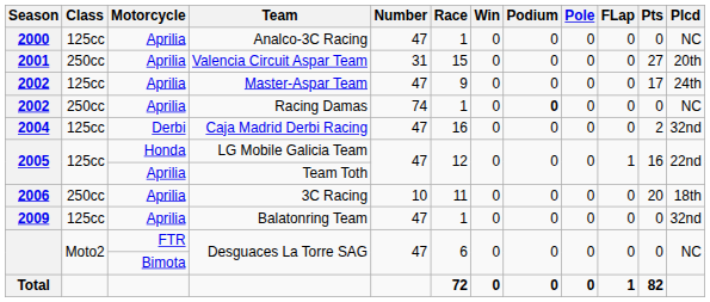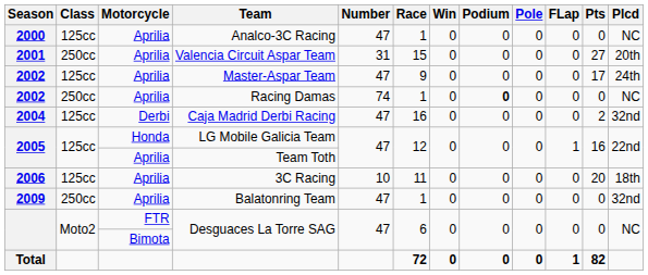 <table class="wikitable" style=text-align:right>
 <tr>
 <th>Season</th>
 <th>Class</th>
 <th>Motorcycle</th>
 <th>Team</th>
 <th>Number</th>
 <th>Race</th>
 <th>Win</th>
 <th>Podium</th>
 <th><a href='#'>Pole</a></th>
 <th>FLap</th>
 <th>Pts</th>
 <th>Plcd</th>
 </tr>
 <tr>
 <th><a href='#'>2000</a></th>
 <td>125cc</td>
 <td><a href='#'>Aprilia</a></td>
 <td>Analco-3C Racing</td>
 <td>47</td>
 <td>1</td>
 <td>0</td>
 <td>0</td>
 <td>0</td>
 <td>0</td>
 <td>0</td>
 <td>NC</td>
 </tr>
 <tr>
 <th><a href='#'>2001</a></th>
 <td>250cc</td>
 <td><a href='#'>Aprilia</a></td>
 <td><a href='#'>Valencia Circuit Aspar Team</a></td>
 <td>31</td>
 <td>15</td>
 <td>0</td>
 <td>0</td>
 <td>0</td>
 <td>0</td>
 <td>27</td>
 <td>20th</td>
 </tr>
 <tr>
 <th><a href='#'>2002</a></th>
 <td>125cc</td>
 <td><a href='#'>Aprilia</a></td>
 <td><a href='#'>Master-Aspar Team</a></td>
 <td>47</td>
 <td>9</td>
 <td>0</td>
 <td>0</td>
 <td>0</td>
 <td>0</td>
 <td>17</td>
 <td>24th</td>
 </tr>
 <tr>
 <th><a href='#'>2002</a></th>
 <td>250cc</td>
 <td><a href='#'>Aprilia</a></td>
 <td>Racing Damas</td>
 <td>74</td>
 <td>1</td>
 <td>0</td>
 <td><strong>0</strong></td>
 <td>0</td>
 <td>0</td>
 <td>0</td>
 <td>NC</td>
 </tr>
 <tr>
 <th><a href='#'>2004</a></th>
 <td>125cc</td>
 <td><a href='#'>Derbi</a></td>
 <td><a href='#'>Caja Madrid Derbi Racing</a></td>
 <td>47</td>
 <td>16</td>
 <td>0</td>
 <td>0</td>
 <td>0</td>
 <td>0</td>
 <td>2</td>
 <td>32nd</td>
 </tr>
 <tr>
 <th rowspan=2><a href='#'>2005</a></th>
 <td rowspan=2>125cc</td>
 <td><a href='#'>Honda</a></td>
 <td>LG Mobile Galicia Team</td>
 <td rowspan=2>47</td>
 <td rowspan=2>12</td>
 <td rowspan=2>0</td>
 <td rowspan=2>0</td>
 <td rowspan=2>0</td>
 <td rowspan=2>1</td>
 <td rowspan=2>16</td>
 <td rowspan=2>22nd</td>
 </tr>
 <tr>
 <td><a href='#'>Aprilia</a></td>
 <td>Team Toth</td>
 </tr>
 <tr>
 <th><a href='#'>2006</a></th>
-<td>250cc</td>
+<td>125cc</td>
 <td><a href='#'>Aprilia</a></td>
 <td>3C Racing</td>
 <td>10</td>
 <td>11</td>
 <td>0</td>
 <td>0</td>
 <td>0</td>
 <td>0</td>
 <td>20</td>
 <td>18th</td>
 </tr>
 <tr>
 <th><a href='#'>2009</a></th>
-<td>125cc</td>
+<td>250cc</td>
 <td><a href='#'>Aprilia</a></td>
 <td>Balatonring Team</td>
 <td>47</td>
 <td>1</td>
 <td>0</td>
 <td>0</td>
 <td>0</td>
 <td>0</td>
 <td>0</td>
 <td>32nd</td>
 </tr>
 <tr>
 <th rowspan=2></th>
 <td rowspan=2>Moto2</td>
 <td><a href='#'>FTR</a></td>
 <td rowspan=2>Desguaces La Torre SAG</td>
 <td rowspan=2>47</td>
 <td rowspan=2>6</td>
 <td rowspan=2>0</td>
 <td rowspan=2>0</td>
 <td rowspan=2>0</td>
 <td rowspan=2>0</td>
 <td rowspan=2>0</td>
 <td rowspan=2>NC</td>
 </tr>
 <tr>
 <td><a href='#'>Bimota</a></td>
 </tr>
 <tr>
 <th>Total</th>
 <td></td>
 <td></td>
 <td></td>
 <td></td>
 <td><strong>72</strong></td>
 <td><strong>0</strong></td>
 <td><strong>0</strong></td>
 <td><strong>0</strong></td>
 <td><strong>1</strong></td>
 <td><strong>82</strong></td>
 <td></td>
 </tr>
 </table>
